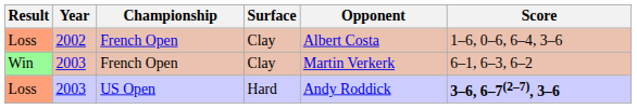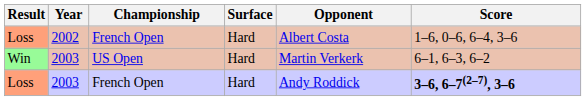 <table class="sortable wikitable">
 <tr>
 <th style="width:40px">Result</th>
 <th style="width:40px">Year</th>
 <th style="width:150px">Championship</th>
 <th style="width:50px">Surface</th>
 <th style="width:150px">Opponent</th>
 <th style="width:190px" class="unsortable">Score</th>
 </tr>
 <tr style="background:#ebc2af;">
 <td style="background:#ffa07a;">Loss</td>
 <td><a href='#'>2002</a></td>
 <td><a href='#'>French Open</a></td>
-<td>Clay</td>
+<td>Hard</td>
 <td> <a href='#'>Albert Costa</a></td>
 <td>1–6, 0–6, 6–4, 3–6</td>
 </tr>
 <tr style="background:#ebc2af;">
 <td style="background:#98fb98;">Win</td>
 <td><a href='#'>2003</a></td>
-<td>French Open</td>
-<td>Clay</td>
+<td><a href='#'>US Open</a></td>
+<td>Hard</td>
 <td> <a href='#'>Martin Verkerk</a></td>
 <td>6–1, 6–3, 6–2</td>
 </tr>
 <tr bgcolor="CCCCFF">
 <td style="background:#ffa07a;">Loss</td>
 <td><a href='#'>2003</a></td>
-<td><a href='#'>US Open</a></td>
+<td>French Open</td>
 <td>Hard</td>
 <td> <a href='#'>Andy Roddick</a></td>
 <td><strong>3–6, 6–7<sup>(2–7)</sup>, 3–6</strong></td>
 </tr>
 </table>
